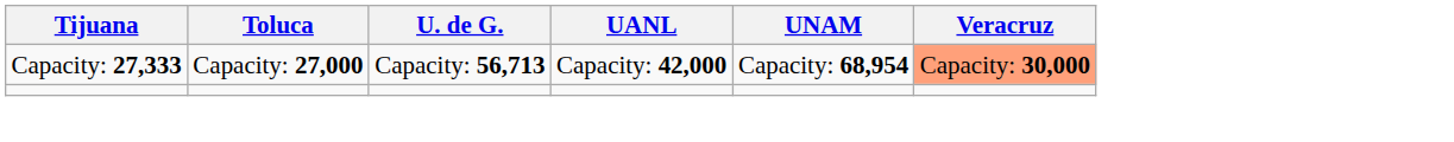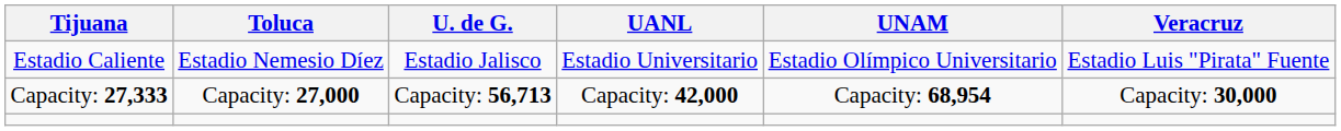 <table class="wikitable" style="text-align:center">
 <tr>
 <th><a href='#'>Tijuana</a></th>
 <th><a href='#'>Toluca</a></th>
 <th><a href='#'>U. de G.</a></th>
 <th><a href='#'>UANL</a></th>
 <th><a href='#'>UNAM</a></th>
 <th><a href='#'>Veracruz</a></th>
 </tr>
 <tr>
+<td><a href='#'>Estadio Caliente</a></td>
+<td><a href='#'>Estadio Nemesio Díez</a></td>
+<td><a href='#'>Estadio Jalisco</a></td>
+<td><a href='#'>Estadio Universitario</a></td>
+<td><a href='#'>Estadio Olímpico Universitario</a></td>
+<td><a href='#'>Estadio Luis "Pirata" Fuente</a></td>
+</tr>
+<tr>
 <td>Capacity: <strong>27,333</strong></td>
 <td>Capacity: <strong>27,000</strong></td>
 <td>Capacity: <strong>56,713</strong></td>
 <td>Capacity: <strong>42,000</strong></td>
 <td>Capacity: <strong>68,954</strong></td>
-<td style="background: lightsalmon;">Capacity: <strong>30,000</strong></td>
+<td>Capacity: <strong>30,000</strong></td>
 </tr>
 <tr>
 <td></td>
 <td></td>
 <td></td>
 <td></td>
 <td></td>
 <td></td>
 </tr>
 </table>
